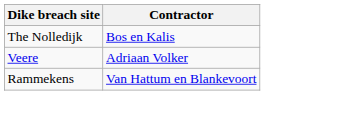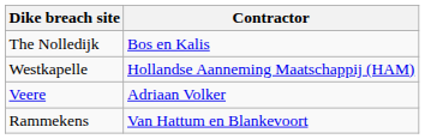 <table class="wikitable">
 <tr>
 <th>Dike breach site</th>
 <th>Contractor</th>
 </tr>
 <tr>
 <td>The Nolledijk</td>
 <td><a href='#'>Bos en Kalis</a></td>
 </tr>
 <tr>
+<td>Westkapelle</td>
+<td><a href='#'>Hollandse Aanneming Maatschappij (HAM)</a></td>
+</tr>
+<tr>
 <td><a href='#'>Veere</a></td>
 <td><a href='#'>Adriaan Volker</a></td>
 </tr>
 <tr>
 <td>Rammekens</td>
 <td><a href='#'>Van Hattum en Blankevoort</a></td>
 </tr>
 </table>
